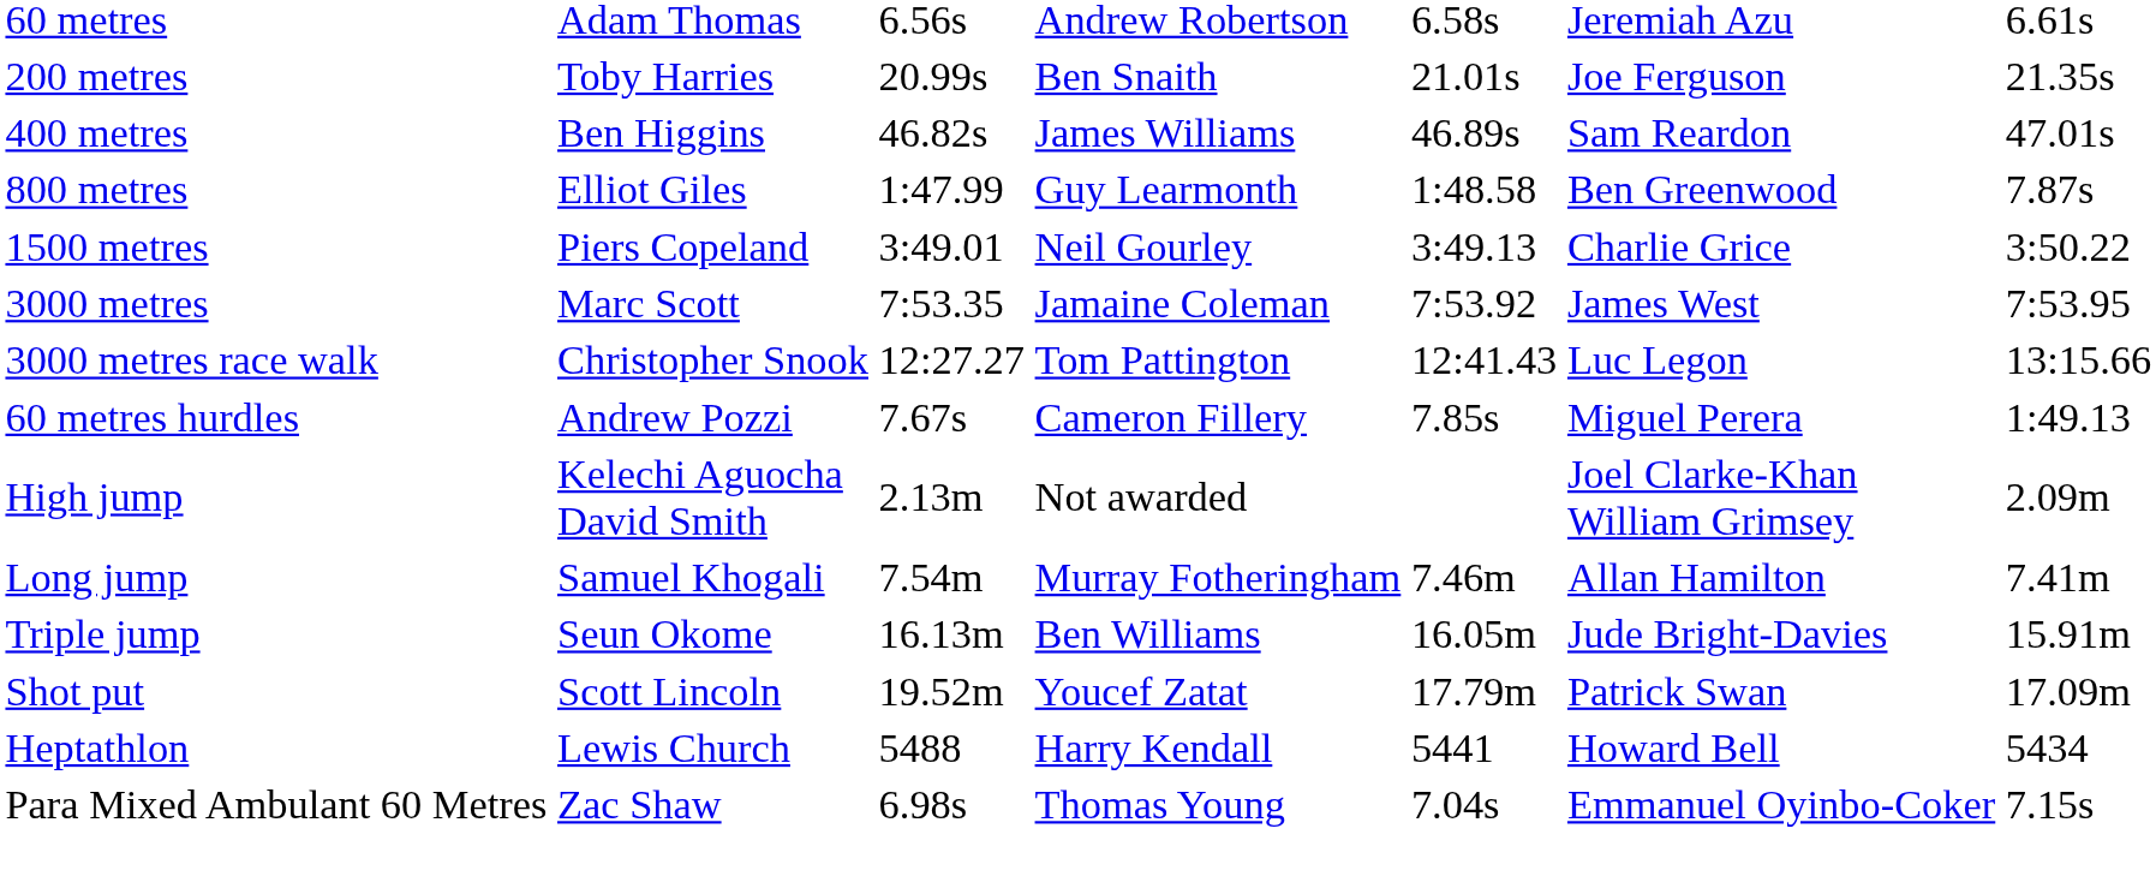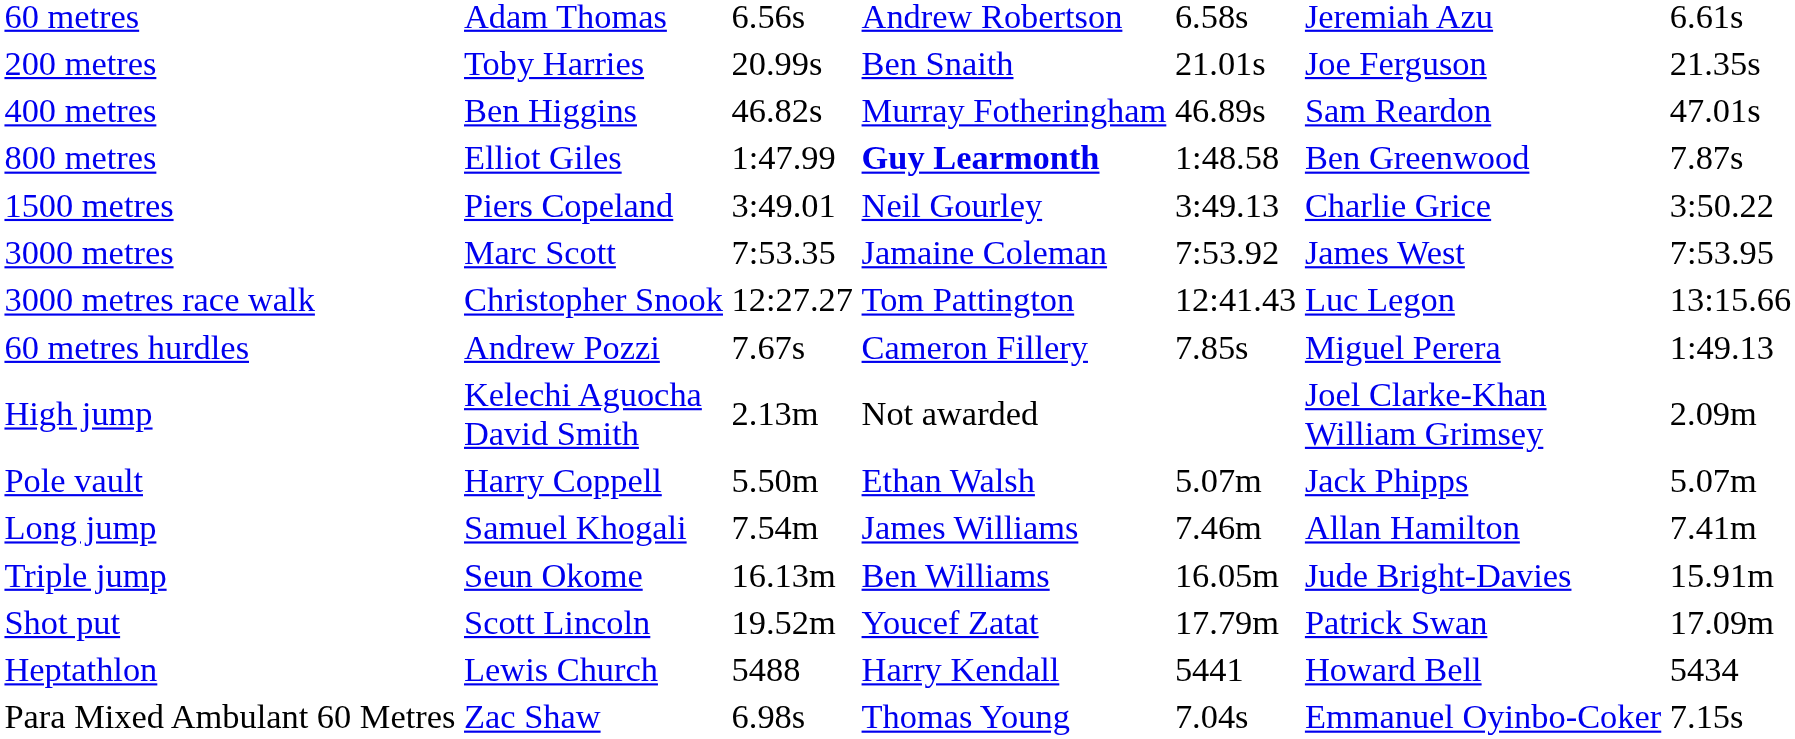 <table>
 <tr>
 <td><a href='#'>60 metres</a></td>
 <td><a href='#'>Adam Thomas</a></td>
 <td>6.56s </td>
 <td><a href='#'>Andrew Robertson</a></td>
 <td>6.58s </td>
 <td><a href='#'>Jeremiah Azu</a></td>
 <td>6.61s</td>
 </tr>
 <tr>
 <td><a href='#'>200 metres</a></td>
 <td><a href='#'>Toby Harries</a></td>
 <td>20.99s </td>
 <td><a href='#'>Ben Snaith</a></td>
 <td>21.01s </td>
 <td><a href='#'>Joe Ferguson</a></td>
 <td>21.35s</td>
 </tr>
 <tr>
 <td><a href='#'>400 metres</a></td>
 <td><a href='#'>Ben Higgins</a></td>
 <td>46.82s</td>
-<td><a href='#'>James Williams</a></td>
+<td><a href='#'>Murray Fotheringham</a></td>
 <td>46.89s</td>
 <td><a href='#'>Sam Reardon</a></td>
 <td>47.01s</td>
 </tr>
 <tr>
 <td><a href='#'>800 metres</a></td>
 <td><a href='#'>Elliot Giles</a></td>
 <td>1:47.99</td>
-<td><a href='#'>Guy Learmonth</a></td>
+<td><strong><a href='#'>Guy Learmonth</a></strong></td>
 <td>1:48.58</td>
 <td><a href='#'>Ben Greenwood</a></td>
 <td>7.87s</td>
 </tr>
 <tr>
 <td><a href='#'>1500 metres</a></td>
 <td><a href='#'>Piers Copeland</a></td>
 <td>3:49.01</td>
 <td><a href='#'>Neil Gourley</a></td>
 <td>3:49.13</td>
 <td><a href='#'>Charlie Grice</a></td>
 <td>3:50.22</td>
 </tr>
 <tr>
 <td><a href='#'>3000 metres</a></td>
 <td><a href='#'>Marc Scott</a></td>
 <td>7:53.35 </td>
 <td><a href='#'>Jamaine Coleman</a></td>
 <td>7:53.92</td>
 <td><a href='#'>James West</a></td>
 <td>7:53.95</td>
 </tr>
 <tr>
 <td><a href='#'>3000 metres race walk</a></td>
 <td><a href='#'>Christopher Snook</a></td>
 <td>12:27.27 </td>
 <td><a href='#'>Tom Pattington</a></td>
 <td>12:41.43 </td>
 <td><a href='#'>Luc Legon</a></td>
 <td>13:15.66 </td>
 </tr>
 <tr>
 <td><a href='#'>60 metres hurdles</a></td>
 <td><a href='#'>Andrew Pozzi</a></td>
 <td>7.67s</td>
 <td><a href='#'>Cameron Fillery</a></td>
 <td>7.85s</td>
 <td><a href='#'>Miguel Perera</a></td>
 <td>1:49.13</td>
 </tr>
 <tr>
 <td><a href='#'>High jump</a></td>
 <td><a href='#'>Kelechi Aguocha</a> <br><a href='#'>David Smith</a></td>
 <td>2.13m</td>
 <td colspan="2">Not awarded</td>
 <td><a href='#'>Joel Clarke-Khan</a><br> <a href='#'>William Grimsey</a></td>
 <td>2.09m</td>
 </tr>
 <tr>
+<td><a href='#'>Pole vault</a></td>
+<td><a href='#'>Harry Coppell</a></td>
+<td>5.50m</td>
+<td><a href='#'>Ethan Walsh</a></td>
+<td>5.07m </td>
+<td><a href='#'>Jack Phipps</a></td>
+<td>5.07m </td>
+</tr>
+<tr>
 <td><a href='#'>Long jump</a></td>
 <td><a href='#'>Samuel Khogali</a></td>
 <td>7.54m </td>
-<td><a href='#'>Murray Fotheringham</a></td>
+<td><a href='#'>James Williams</a></td>
 <td>7.46m</td>
 <td><a href='#'>Allan Hamilton</a></td>
 <td>7.41m </td>
 </tr>
 <tr>
 <td><a href='#'>Triple jump</a></td>
 <td><a href='#'>Seun Okome</a></td>
 <td>16.13m </td>
 <td><a href='#'>Ben Williams</a></td>
 <td>16.05m </td>
 <td><a href='#'>Jude Bright-Davies</a></td>
 <td>15.91m </td>
 </tr>
 <tr>
 <td><a href='#'>Shot put</a></td>
 <td><a href='#'>Scott Lincoln</a></td>
 <td>19.52m</td>
 <td><a href='#'>Youcef Zatat</a></td>
 <td>17.79m</td>
 <td><a href='#'>Patrick Swan</a></td>
 <td>17.09m </td>
 </tr>
 <tr>
 <td><a href='#'>Heptathlon</a></td>
 <td><a href='#'>Lewis Church</a></td>
 <td>5488 </td>
 <td><a href='#'>Harry Kendall</a></td>
 <td>5441 </td>
 <td><a href='#'>Howard Bell</a></td>
 <td>5434 </td>
 </tr>
 <tr>
 <td>Para Mixed Ambulant 60 Metres</td>
 <td><a href='#'>Zac Shaw</a></td>
 <td>6.98s </td>
 <td><a href='#'>Thomas Young</a></td>
 <td>7.04s</td>
 <td><a href='#'>Emmanuel Oyinbo-Coker</a></td>
 <td>7.15s </td>
 </tr>
 </table>
